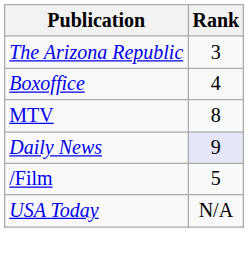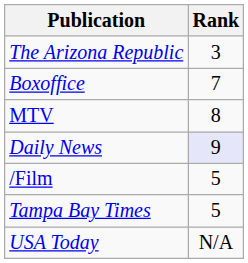 <table class="wikitable sortable">
 <tr>
 <th>Publication</th>
 <th>Rank</th>
 </tr>
 <tr>
 <td><em><a href='#'>The Arizona Republic</a></em></td>
 <td style="text-align:center;">3</td>
 </tr>
 <tr>
 <td><em><a href='#'>Boxoffice</a></em></td>
-<td style="text-align:center;">4</td>
+<td style="text-align:center;">7</td>
 </tr>
 <tr>
 <td><a href='#'>MTV</a></td>
 <td style="text-align:center;">8</td>
 </tr>
 <tr>
 <td><em><a href='#'>Daily News</a></em></td>
 <td style="background: lavender; text-align:center;">9</td>
 </tr>
 <tr>
 <td><a href='#'>/Film</a></td>
 <td style="text-align:center;">5</td>
 </tr>
 <tr>
+<td><em><a href='#'>Tampa Bay Times</a></em></td>
+<td style="text-align:center;">5</td>
+</tr>
+<tr>
 <td><em><a href='#'>USA Today</a></em></td>
 <td style="text-align:center;">N/A</td>
 </tr>
 </table>
